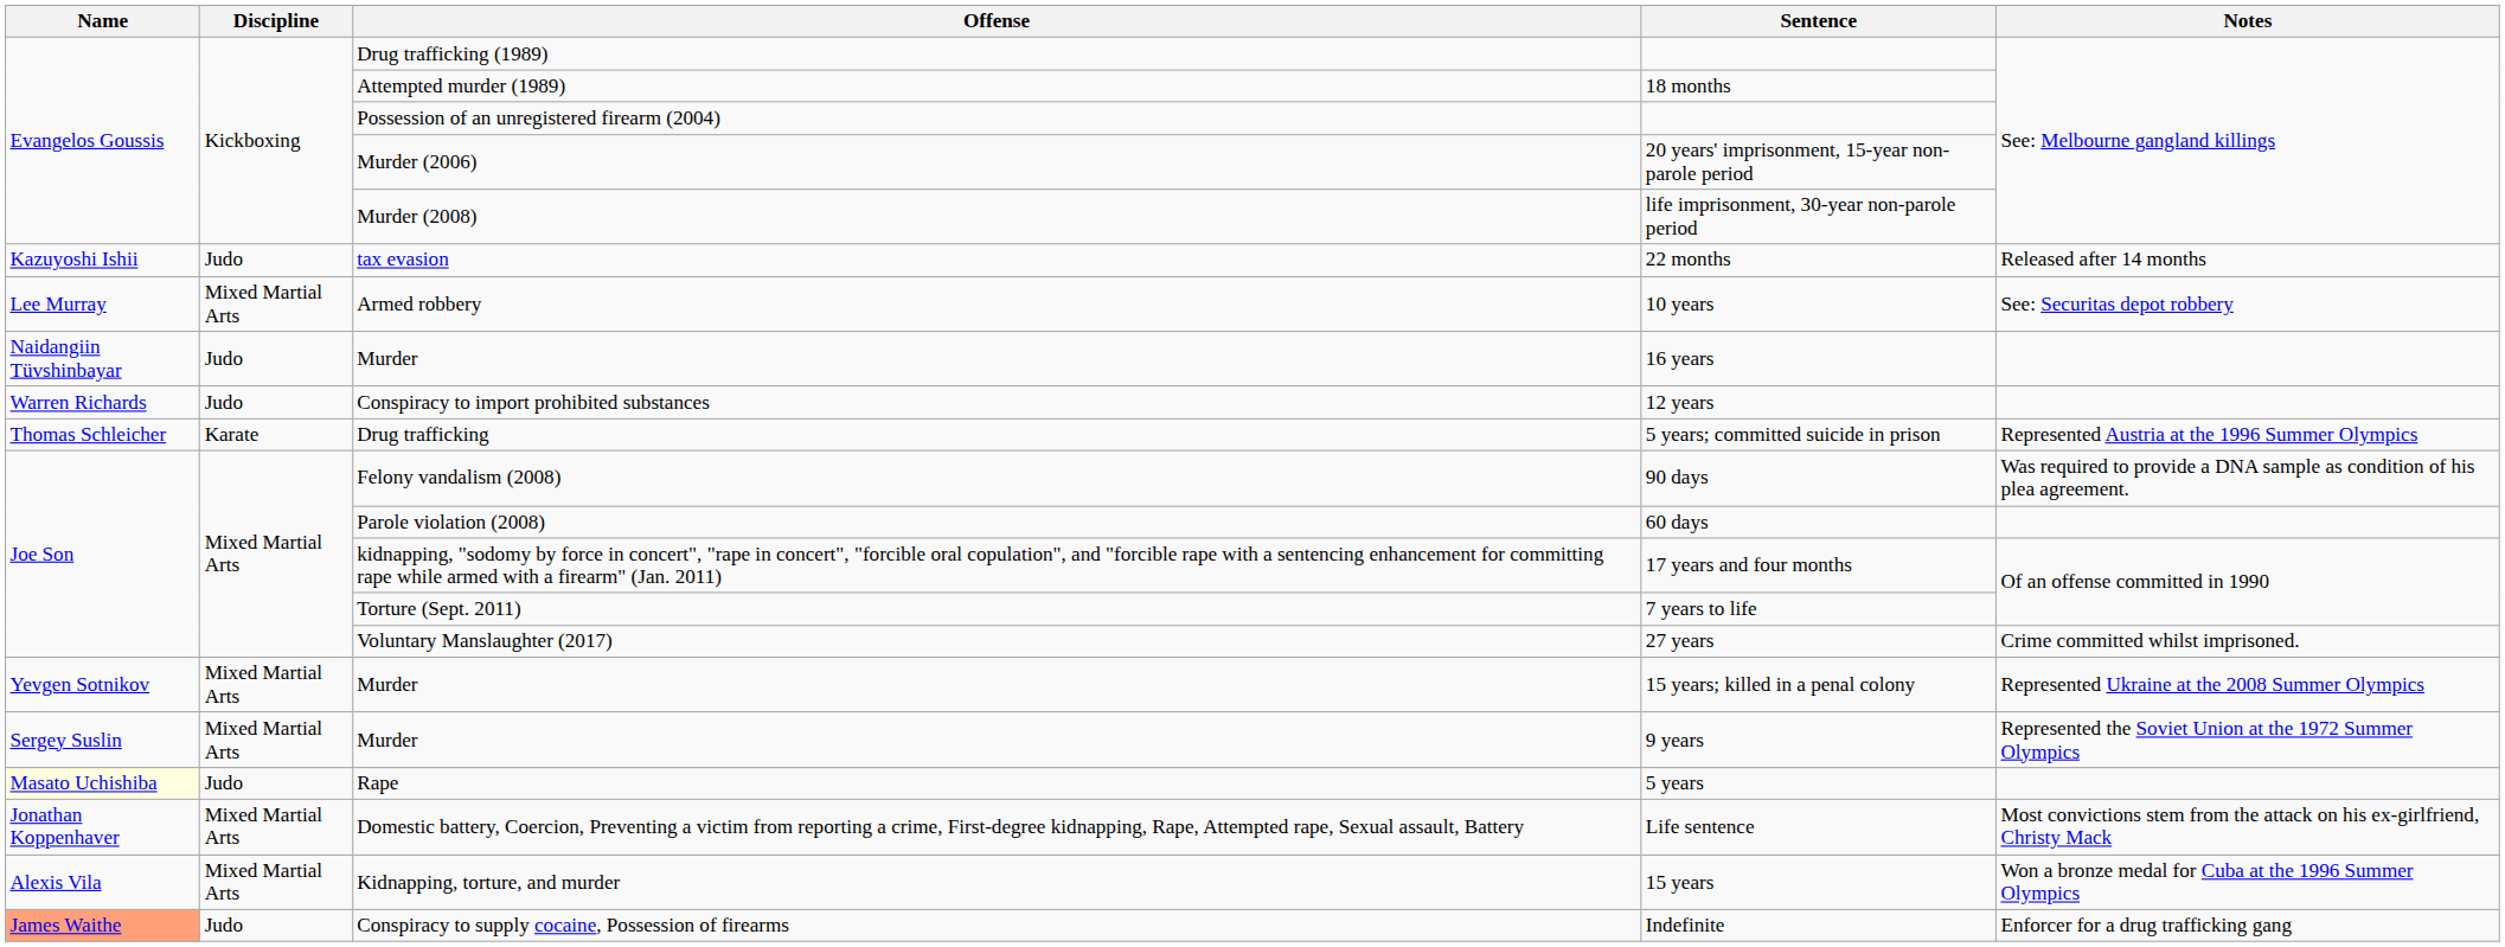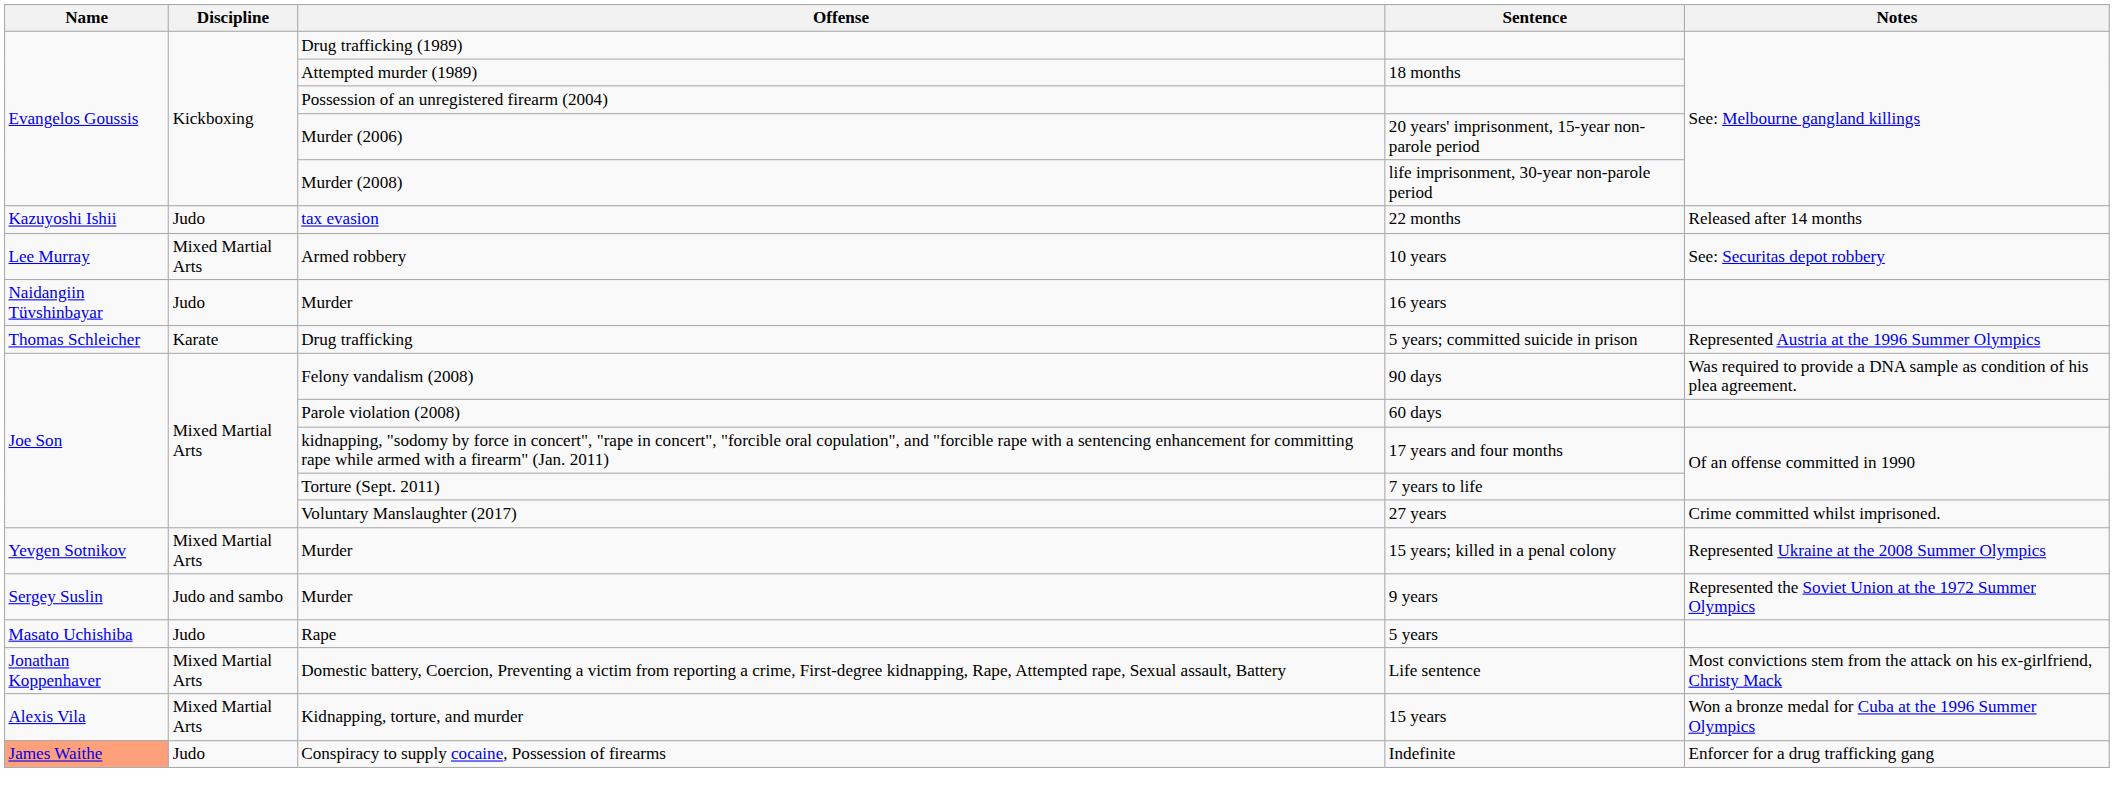 <table class="wikitable">
 <tr>
 <th>Name</th>
 <th>Discipline</th>
 <th>Offense</th>
 <th>Sentence</th>
 <th>Notes</th>
 </tr>
 <tr>
 <td rowspan="5"><a href='#'>Evangelos Goussis</a></td>
 <td rowspan="5">Kickboxing</td>
 <td>Drug trafficking (1989)</td>
 <td></td>
 <td rowspan="5">See: <a href='#'>Melbourne gangland killings</a></td>
 </tr>
 <tr>
 <td>Attempted murder (1989)</td>
 <td>18 months</td>
 </tr>
 <tr>
 <td>Possession of an unregistered firearm (2004)</td>
 <td></td>
 </tr>
 <tr>
 <td>Murder (2006)</td>
 <td>20 years' imprisonment, 15-year non-parole period</td>
 </tr>
 <tr>
 <td>Murder (2008)</td>
 <td>life imprisonment, 30-year non-parole period</td>
 </tr>
 <tr>
 <td><a href='#'>Kazuyoshi Ishii</a></td>
 <td>Judo</td>
 <td><a href='#'>tax evasion</a></td>
 <td>22 months</td>
 <td>Released after 14 months</td>
 </tr>
 <tr>
 <td><a href='#'>Lee Murray</a></td>
 <td>Mixed Martial Arts</td>
 <td>Armed robbery</td>
 <td>10 years</td>
 <td>See: <a href='#'>Securitas depot robbery</a></td>
 </tr>
 <tr>
 <td><a href='#'>Naidangiin Tüvshinbayar</a></td>
 <td>Judo</td>
 <td>Murder</td>
 <td>16 years</td>
 <td></td>
 </tr>
 <tr>
-<td><a href='#'>Warren Richards</a></td>
-<td>Judo</td>
-<td>Conspiracy to import prohibited substances</td>
-<td>12 years</td>
-<td></td>
-</tr>
-<tr>
 <td><a href='#'>Thomas Schleicher</a></td>
 <td>Karate</td>
 <td>Drug trafficking</td>
 <td>5 years; committed suicide in prison</td>
 <td>Represented <a href='#'>Austria at the 1996 Summer Olympics</a></td>
 </tr>
 <tr>
 <td rowspan="5"><a href='#'>Joe Son</a></td>
 <td rowspan="5">Mixed Martial Arts</td>
 <td>Felony vandalism (2008)</td>
 <td>90 days</td>
 <td>Was required to provide a DNA sample as condition of his plea agreement.</td>
 </tr>
 <tr>
 <td>Parole violation (2008)</td>
 <td>60 days</td>
 <td></td>
 </tr>
 <tr>
 <td>kidnapping, "sodomy by force in concert", "rape in concert", "forcible oral copulation", and "forcible rape with a sentencing enhancement for committing rape while armed with a firearm" (Jan. 2011)</td>
 <td>17 years and four months</td>
 <td rowspan="2">Of an offense committed in 1990</td>
 </tr>
 <tr>
 <td>Torture (Sept. 2011)</td>
 <td>7 years to life</td>
 </tr>
 <tr>
 <td>Voluntary Manslaughter (2017)</td>
 <td>27 years</td>
 <td>Crime committed whilst imprisoned.</td>
 </tr>
 <tr>
 <td><a href='#'>Yevgen Sotnikov</a></td>
 <td>Mixed Martial Arts</td>
 <td>Murder</td>
 <td>15 years; killed in a penal colony</td>
 <td>Represented <a href='#'>Ukraine at the 2008 Summer Olympics</a></td>
 </tr>
 <tr>
 <td><a href='#'>Sergey Suslin</a></td>
-<td>Mixed Martial Arts</td>
+<td>Judo and sambo</td>
 <td>Murder</td>
 <td>9 years</td>
 <td>Represented the <a href='#'>Soviet Union at the 1972 Summer Olympics</a></td>
 </tr>
 <tr>
-<td style="background: lightyellow;"><a href='#'>Masato Uchishiba</a></td>
+<td><a href='#'>Masato Uchishiba</a></td>
 <td>Judo</td>
 <td>Rape</td>
 <td>5 years</td>
 <td></td>
 </tr>
 <tr>
 <td><a href='#'>Jonathan Koppenhaver</a></td>
 <td>Mixed Martial Arts</td>
 <td>Domestic battery, Coercion, Preventing a victim from reporting a crime, First-degree kidnapping, Rape, Attempted rape, Sexual assault, Battery</td>
 <td>Life sentence</td>
 <td>Most convictions stem from the attack on his ex-girlfriend, <a href='#'>Christy Mack</a></td>
 </tr>
 <tr>
 <td><a href='#'>Alexis Vila</a></td>
 <td>Mixed Martial Arts</td>
 <td>Kidnapping, torture, and murder</td>
 <td>15 years</td>
 <td>Won a bronze medal for <a href='#'>Cuba at the 1996 Summer Olympics</a></td>
 </tr>
 <tr>
 <td style="background: lightsalmon;"><a href='#'>James Waithe</a></td>
 <td>Judo</td>
 <td>Conspiracy to supply <a href='#'>cocaine</a>, Possession of firearms</td>
 <td>Indefinite</td>
 <td>Enforcer for a drug trafficking gang</td>
 </tr>
 </table>
